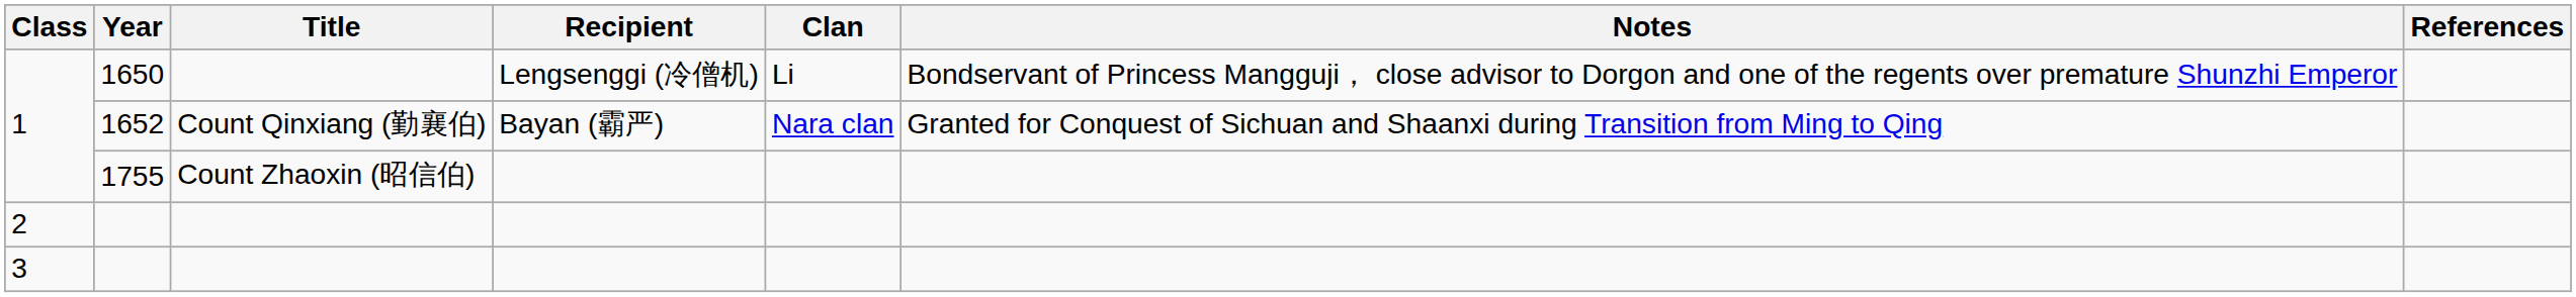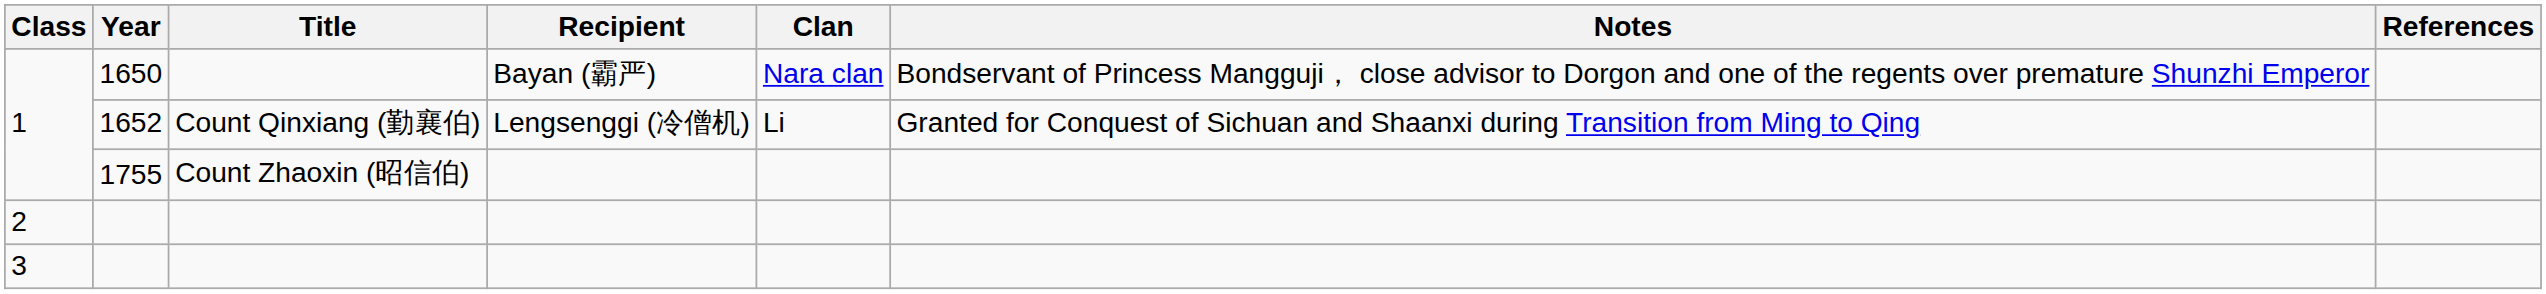 <table class="wikitable">
 <tr>
 <th>Class</th>
 <th>Year</th>
 <th>Title</th>
 <th>Recipient</th>
 <th>Clan</th>
 <th>Notes</th>
 <th>References</th>
 </tr>
 <tr>
 <td rowspan="3">1</td>
 <td>1650</td>
 <td></td>
-<td>Lengsenggi (冷僧机)</td>
-<td>Li</td>
+<td>Bayan (霸严)</td>
+<td><a href='#'>Nara clan</a></td>
 <td>Bondservant of Princess Mangguji， close advisor to Dorgon and one of the regents over premature <a href='#'>Shunzhi Emperor</a></td>
 <td></td>
 </tr>
 <tr>
 <td>1652</td>
 <td>Count Qinxiang (勤襄伯)</td>
-<td>Bayan (霸严)</td>
-<td><a href='#'>Nara clan</a></td>
+<td>Lengsenggi (冷僧机)</td>
+<td>Li</td>
 <td>Granted for Conquest of Sichuan and Shaanxi during <a href='#'>Transition from Ming to Qing</a></td>
 <td></td>
 </tr>
 <tr>
 <td>1755</td>
 <td>Count Zhaoxin (昭信伯)</td>
 <td></td>
 <td></td>
 <td></td>
 <td></td>
 </tr>
 <tr>
 <td>2</td>
 <td></td>
 <td></td>
 <td></td>
 <td></td>
 <td></td>
 <td></td>
 </tr>
 <tr>
 <td>3</td>
 <td></td>
 <td></td>
 <td></td>
 <td></td>
 <td></td>
 <td></td>
 </tr>
 </table>
